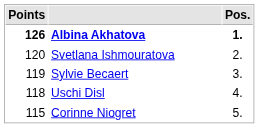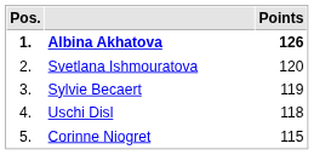 <table cellspacing="1" cellpadding="3" style="border:1px solid #AAAAAA;font-size:90%">
 <tr bgcolor="#E4E4E4">
+<th style="border-bottom:1px solid #AAAAAA" width=10>Pos.</th>
+<th style="border-bottom:1px solid #AAAAAA" width=200></th>
 <th style="border-bottom:1px solid #AAAAAA" width=20>Points</th>
-<th style="border-bottom:1px solid #AAAAAA" width=200></th>
-<th style="border-bottom:1px solid #AAAAAA" width=10>Pos.</th>
 </tr>
 <tr>
+<td align="center"><strong>1.</strong></td>
+<td> <strong><a href='#'>Albina Akhatova</a></strong></td>
 <td align="right"><strong>126</strong></td>
-<td> <strong><a href='#'>Albina Akhatova</a></strong></td>
-<td align="center"><strong>1.</strong></td>
 </tr>
 <tr>
+<td align="center">2.</td>
+<td> <a href='#'>Svetlana Ishmouratova</a></td>
 <td align="right">120</td>
-<td> <a href='#'>Svetlana Ishmouratova</a></td>
-<td align="center">2.</td>
 </tr>
 <tr>
+<td align="center">3.</td>
+<td> <a href='#'>Sylvie Becaert</a></td>
 <td align="right">119</td>
-<td> <a href='#'>Sylvie Becaert</a></td>
-<td align="center">3.</td>
 </tr>
 <tr>
+<td align="center">4.</td>
+<td> <a href='#'>Uschi Disl</a></td>
 <td align="right">118</td>
-<td> <a href='#'>Uschi Disl</a></td>
-<td align="center">4.</td>
 </tr>
 <tr>
+<td align="center">5.</td>
+<td> <a href='#'>Corinne Niogret</a></td>
 <td align="right">115</td>
-<td> <a href='#'>Corinne Niogret</a></td>
-<td align="center">5.</td>
 </tr>
 </table>
